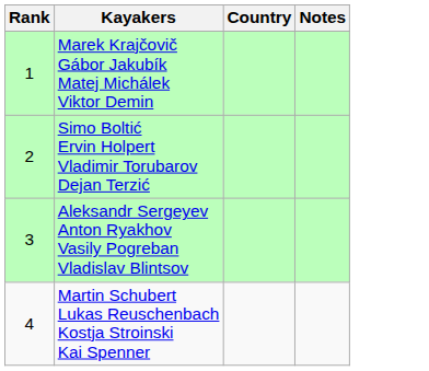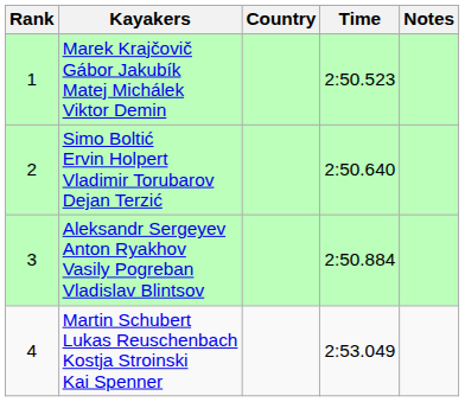 <table class="wikitable" style="text-align:center">
 <tr>
 <th>Rank</th>
 <th>Kayakers</th>
 <th>Country</th>
+<th>Time</th>
 <th>Notes</th>
 </tr>
 <tr bgcolor=bbffbb>
 <td>1</td>
 <td align="left"><a href='#'>Marek Krajčovič</a><br><a href='#'>Gábor Jakubík</a><br><a href='#'>Matej Michálek</a><br><a href='#'>Viktor Demin</a></td>
 <td align="left"></td>
+<td>2:50.523</td>
 <td></td>
 </tr>
 <tr bgcolor=bbffbb>
 <td>2</td>
 <td align="left"><a href='#'>Simo Boltić</a><br><a href='#'>Ervin Holpert</a><br><a href='#'>Vladimir Torubarov</a><br><a href='#'>Dejan Terzić</a></td>
 <td align="left"></td>
+<td>2:50.640</td>
 <td></td>
 </tr>
 <tr bgcolor=bbffbb>
 <td>3</td>
 <td align="left"><a href='#'>Aleksandr Sergeyev</a><br><a href='#'>Anton Ryakhov</a><br><a href='#'>Vasily Pogreban</a><br><a href='#'>Vladislav Blintsov</a></td>
 <td align="left"></td>
+<td>2:50.884</td>
 <td></td>
 </tr>
 <tr>
 <td>4</td>
 <td align="left"><a href='#'>Martin Schubert</a><br><a href='#'>Lukas Reuschenbach</a><br><a href='#'>Kostja Stroinski</a><br><a href='#'>Kai Spenner</a></td>
 <td align="left"></td>
+<td>2:53.049</td>
 <td></td>
 </tr>
 </table>
